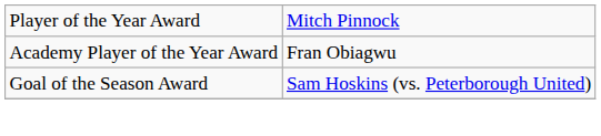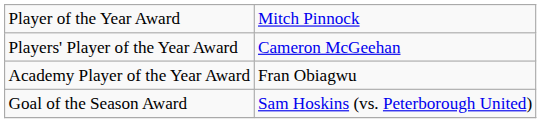 <table class="wikitable" style="text-align:left; font-size:95%;">
 <tr>
 <td>Player of the Year Award</td>
 <td><a href='#'>Mitch Pinnock</a></td>
+</tr>
+<tr>
+<td>Players' Player of the Year Award</td>
+<td><a href='#'>Cameron McGeehan</a></td>
 </tr>
 <tr>
 <td>Academy Player of the Year Award</td>
 <td>Fran Obiagwu</td>
 </tr>
 <tr>
 <td>Goal of the Season Award</td>
 <td><a href='#'>Sam Hoskins</a> (vs. <a href='#'>Peterborough United</a>)</td>
 </tr>
 <tr>
 </tr>
 </table>
